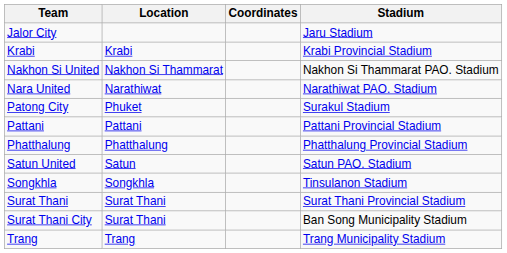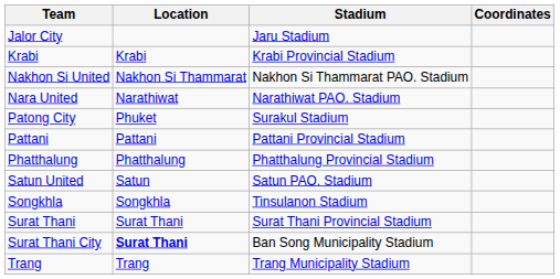 <table class="wikitable sortable">
 <tr>
 <th>Team</th>
 <th>Location</th>
+<th>Stadium</th>
 <th>Coordinates</th>
-<th>Stadium</th>
 </tr>
 <tr>
 <td><a href='#'>Jalor City</a></td>
 <td></td>
+<td><a href='#'>Jaru Stadium</a></td>
 <td></td>
-<td><a href='#'>Jaru Stadium</a></td>
 </tr>
 <tr>
 <td><a href='#'>Krabi</a></td>
 <td><a href='#'>Krabi</a> </td>
+<td><a href='#'>Krabi Provincial Stadium</a></td>
 <td></td>
-<td><a href='#'>Krabi Provincial Stadium</a></td>
 </tr>
 <tr>
 <td><a href='#'>Nakhon Si United</a></td>
 <td><a href='#'>Nakhon Si Thammarat</a> </td>
+<td>Nakhon Si Thammarat PAO. Stadium</td>
 <td></td>
-<td>Nakhon Si Thammarat PAO. Stadium</td>
 </tr>
 <tr>
 <td><a href='#'>Nara United</a></td>
 <td><a href='#'>Narathiwat</a> </td>
+<td><a href='#'>Narathiwat PAO. Stadium</a></td>
 <td></td>
-<td><a href='#'>Narathiwat PAO. Stadium</a></td>
 </tr>
 <tr>
 <td><a href='#'>Patong City</a></td>
 <td><a href='#'>Phuket</a> </td>
+<td><a href='#'>Surakul Stadium</a></td>
 <td></td>
-<td><a href='#'>Surakul Stadium</a></td>
 </tr>
 <tr>
 <td><a href='#'>Pattani</a></td>
 <td><a href='#'>Pattani</a> </td>
+<td><a href='#'>Pattani Provincial Stadium</a></td>
 <td></td>
-<td><a href='#'>Pattani Provincial Stadium</a></td>
 </tr>
 <tr>
 <td><a href='#'>Phatthalung</a></td>
 <td><a href='#'>Phatthalung</a> </td>
+<td><a href='#'>Phatthalung Provincial Stadium</a></td>
 <td></td>
-<td><a href='#'>Phatthalung Provincial Stadium</a></td>
 </tr>
 <tr>
 <td><a href='#'>Satun United</a></td>
 <td><a href='#'>Satun</a> </td>
+<td><a href='#'>Satun PAO. Stadium</a></td>
 <td></td>
-<td><a href='#'>Satun PAO. Stadium</a></td>
 </tr>
 <tr>
 <td><a href='#'>Songkhla</a></td>
 <td><a href='#'>Songkhla</a> </td>
+<td><a href='#'>Tinsulanon Stadium</a></td>
 <td></td>
-<td><a href='#'>Tinsulanon Stadium</a></td>
 </tr>
 <tr>
 <td><a href='#'>Surat Thani</a></td>
 <td><a href='#'>Surat Thani</a> </td>
+<td><a href='#'>Surat Thani Provincial Stadium</a></td>
 <td></td>
-<td><a href='#'>Surat Thani Provincial Stadium</a></td>
 </tr>
 <tr>
 <td><a href='#'>Surat Thani City</a></td>
-<td><a href='#'>Surat Thani</a> </td>
+<td><strong><a href='#'>Surat Thani</a> </strong></td>
+<td>Ban Song Municipality Stadium</td>
 <td></td>
-<td>Ban Song Municipality Stadium</td>
 </tr>
 <tr>
 <td><a href='#'>Trang</a></td>
 <td><a href='#'>Trang</a> </td>
+<td><a href='#'>Trang Municipality Stadium</a></td>
 <td></td>
-<td><a href='#'>Trang Municipality Stadium</a></td>
 </tr>
 </table>
